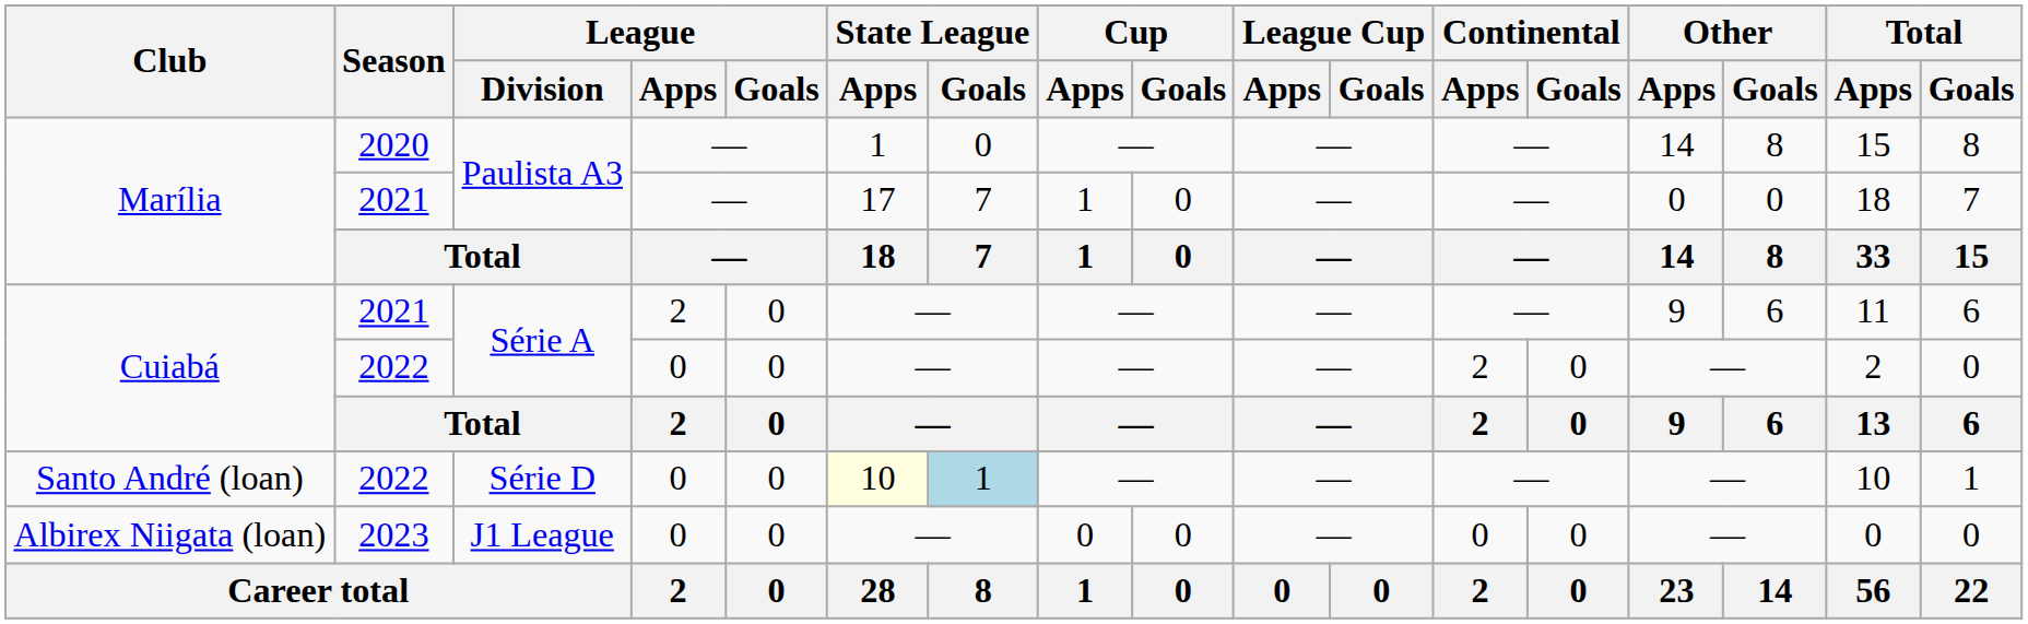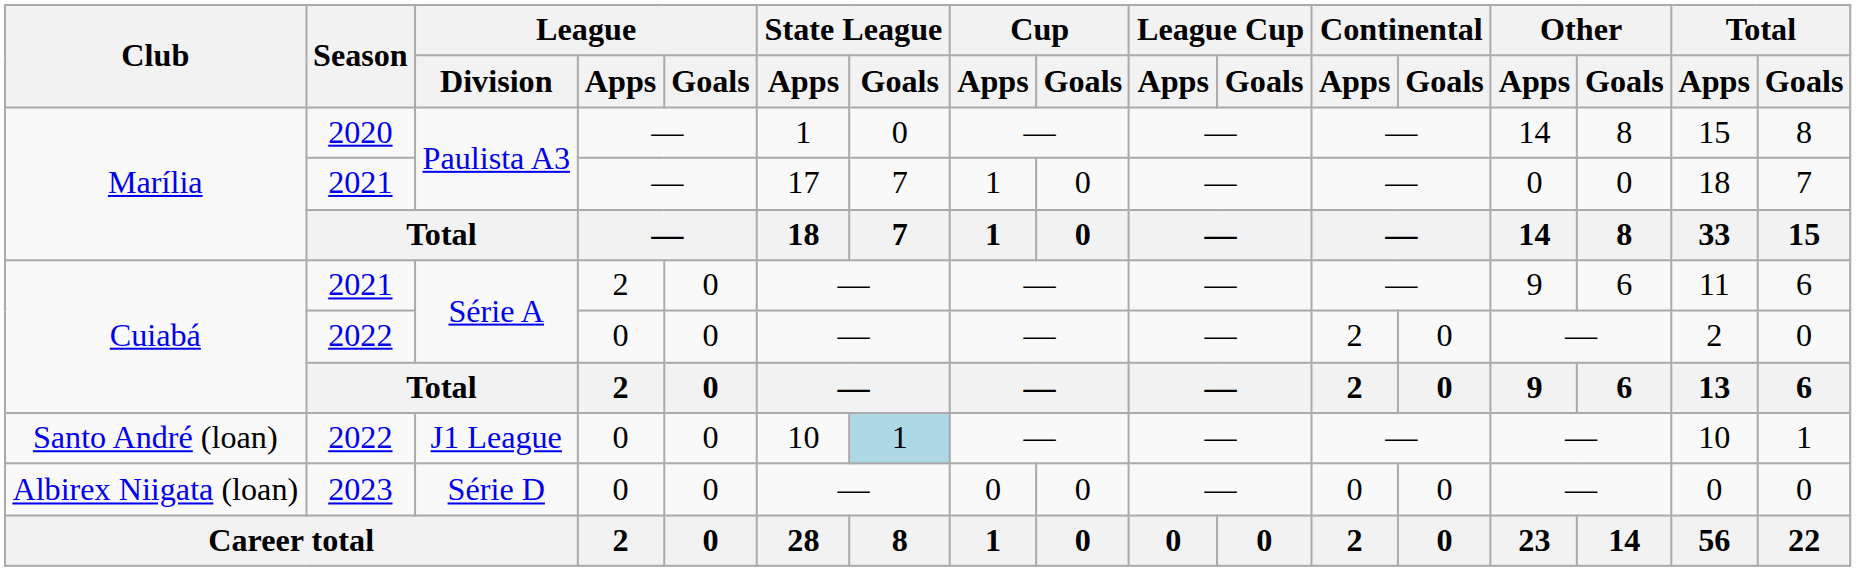 <table class="wikitable" style="text-align: center">
 <tr>
 <th rowspan="2">Club</th>
 <th rowspan="2">Season</th>
 <th colspan="3">League</th>
 <th colspan="2">State League</th>
 <th colspan="2">Cup</th>
 <th colspan="2">League Cup</th>
 <th colspan="2">Continental</th>
 <th colspan="2">Other</th>
 <th colspan="2">Total</th>
 </tr>
 <tr>
 <th>Division</th>
 <th>Apps</th>
 <th>Goals</th>
 <th>Apps</th>
 <th>Goals</th>
 <th>Apps</th>
 <th>Goals</th>
 <th>Apps</th>
 <th>Goals</th>
 <th>Apps</th>
 <th>Goals</th>
 <th>Apps</th>
 <th>Goals</th>
 <th>Apps</th>
 <th>Goals</th>
 </tr>
 <tr>
 <td rowspan="3"><a href='#'>Marília</a></td>
 <td><a href='#'>2020</a></td>
 <td rowspan="2"><a href='#'>Paulista A3</a></td>
 <td colspan="2">—</td>
 <td>1</td>
 <td>0</td>
 <td colspan="2">—</td>
 <td colspan="2">—</td>
 <td colspan="2">—</td>
 <td>14</td>
 <td>8</td>
 <td>15</td>
 <td>8</td>
 </tr>
 <tr>
 <td><a href='#'>2021</a></td>
 <td colspan="2">—</td>
 <td>17</td>
 <td>7</td>
 <td>1</td>
 <td>0</td>
 <td colspan="2">—</td>
 <td colspan="2">—</td>
 <td>0</td>
 <td>0</td>
 <td>18</td>
 <td>7</td>
 </tr>
 <tr>
 <th colspan="2">Total</th>
 <th colspan="2">—</th>
 <th>18</th>
 <th>7</th>
 <th>1</th>
 <th>0</th>
 <th colspan="2">—</th>
 <th colspan="2">—</th>
 <th>14</th>
 <th>8</th>
 <th>33</th>
 <th>15</th>
 </tr>
 <tr>
 <td rowspan="3"><a href='#'>Cuiabá</a></td>
 <td><a href='#'>2021</a></td>
 <td rowspan="2"><a href='#'>Série A</a></td>
 <td>2</td>
 <td>0</td>
 <td colspan="2">—</td>
 <td colspan="2">—</td>
 <td colspan="2">—</td>
 <td colspan="2">—</td>
 <td>9</td>
 <td>6</td>
 <td>11</td>
 <td>6</td>
 </tr>
 <tr>
 <td><a href='#'>2022</a></td>
 <td>0</td>
 <td>0</td>
 <td colspan="2">—</td>
 <td colspan="2">—</td>
 <td colspan="2">—</td>
 <td>2</td>
 <td>0</td>
 <td colspan="2">—</td>
 <td>2</td>
 <td>0</td>
 </tr>
 <tr>
 <th colspan="2">Total</th>
 <th>2</th>
 <th>0</th>
 <th colspan="2">—</th>
 <th colspan="2">—</th>
 <th colspan="2">—</th>
 <th>2</th>
 <th>0</th>
 <th>9</th>
 <th>6</th>
 <th>13</th>
 <th>6</th>
 </tr>
 <tr>
 <td><a href='#'>Santo André</a> (loan)</td>
 <td><a href='#'>2022</a></td>
-<td><a href='#'>Série D</a></td>
+<td><a href='#'>J1 League</a></td>
 <td>0</td>
 <td>0</td>
-<td style="background: lightyellow;">10</td>
+<td>10</td>
 <td style="background: lightblue;">1</td>
 <td colspan="2">—</td>
 <td colspan="2">—</td>
 <td colspan="2">—</td>
 <td colspan="2">—</td>
 <td>10</td>
 <td>1</td>
 </tr>
 <tr>
 <td><a href='#'>Albirex Niigata</a> (loan)</td>
 <td><a href='#'>2023</a></td>
-<td><a href='#'>J1 League</a></td>
+<td><a href='#'>Série D</a></td>
 <td>0</td>
 <td>0</td>
 <td colspan="2">—</td>
 <td>0</td>
 <td>0</td>
 <td colspan="2">—</td>
 <td>0</td>
 <td>0</td>
 <td colspan="2">—</td>
 <td>0</td>
 <td>0</td>
 </tr>
 <tr>
 <th colspan="3">Career total</th>
 <th>2</th>
 <th>0</th>
 <th>28</th>
 <th>8</th>
 <th>1</th>
 <th>0</th>
 <th>0</th>
 <th>0</th>
 <th>2</th>
 <th>0</th>
 <th>23</th>
 <th>14</th>
 <th>56</th>
 <th>22</th>
 </tr>
 </table>
